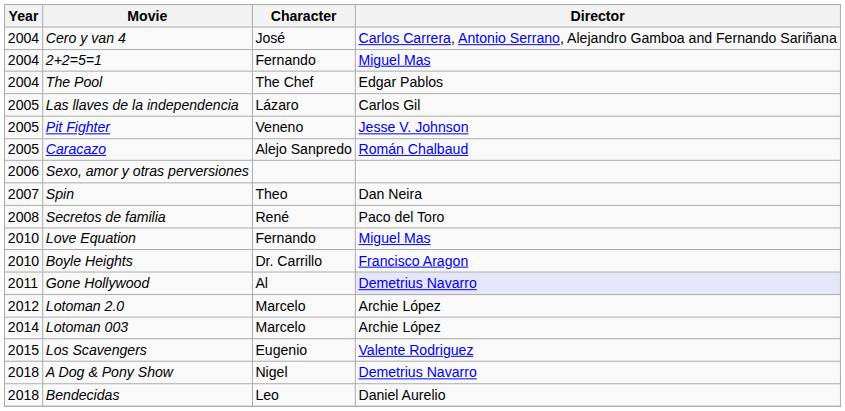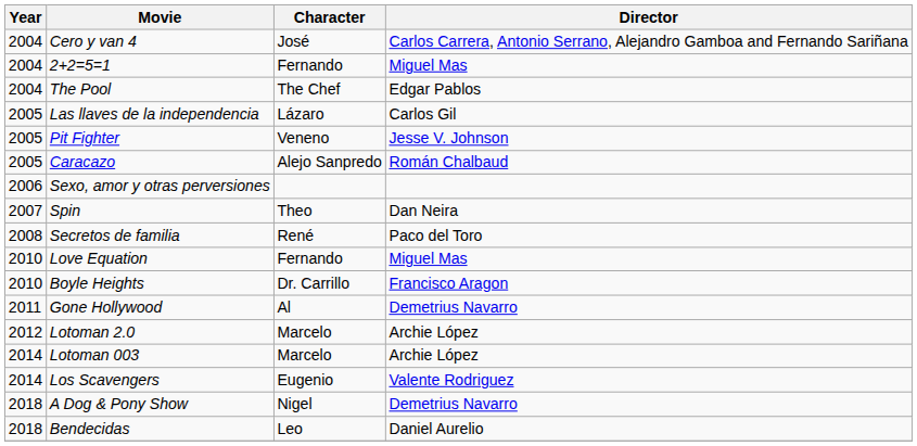 <table class="wikitable" style="font-size: 90%;">
 <tr>
 <th>Year</th>
 <th>Movie</th>
 <th>Character</th>
 <th>Director</th>
 </tr>
 <tr>
 <td>2004</td>
 <td><em>Cero y van 4</em></td>
 <td>José</td>
 <td><a href='#'>Carlos Carrera</a>, <a href='#'>Antonio Serrano</a>, Alejandro Gamboa and Fernando Sariñana</td>
 </tr>
 <tr>
 <td>2004</td>
 <td><em>2+2=5=1</em></td>
 <td>Fernando</td>
 <td><a href='#'>Miguel Mas</a></td>
 </tr>
 <tr>
 <td>2004</td>
 <td><em>The Pool</em></td>
 <td>The Chef</td>
 <td>Edgar Pablos</td>
 </tr>
 <tr>
 <td>2005</td>
 <td><em>Las llaves de la independencia</em></td>
 <td>Lázaro</td>
 <td>Carlos Gil</td>
 </tr>
 <tr>
 <td>2005</td>
 <td><em><a href='#'>Pit Fighter</a></em></td>
 <td>Veneno</td>
 <td><a href='#'>Jesse V. Johnson</a></td>
 </tr>
 <tr>
 <td>2005</td>
 <td><em><a href='#'>Caracazo</a></em></td>
 <td>Alejo Sanpredo</td>
 <td><a href='#'>Román Chalbaud</a></td>
 </tr>
 <tr>
 <td>2006</td>
 <td><em>Sexo, amor y otras perversiones</em></td>
 <td></td>
 <td></td>
 </tr>
 <tr>
 <td>2007</td>
 <td><em>Spin</em></td>
 <td>Theo</td>
 <td>Dan Neira</td>
 </tr>
 <tr>
 <td>2008</td>
 <td><em>Secretos de familia</em></td>
 <td>René</td>
 <td>Paco del Toro</td>
 </tr>
 <tr>
 <td>2010</td>
 <td><em>Love Equation</em></td>
 <td>Fernando</td>
 <td><a href='#'>Miguel Mas</a></td>
 </tr>
 <tr>
 <td>2010</td>
 <td><em>Boyle Heights</em></td>
 <td>Dr. Carrillo</td>
 <td><a href='#'>Francisco Aragon</a></td>
 </tr>
 <tr>
 <td>2011</td>
 <td><em>Gone Hollywood</em></td>
 <td>Al</td>
-<td style="background: lavender;"><a href='#'>Demetrius Navarro</a></td>
+<td><a href='#'>Demetrius Navarro</a></td>
 </tr>
 <tr>
 <td>2012</td>
 <td><em>Lotoman 2.0</em></td>
 <td>Marcelo</td>
 <td>Archie López</td>
 </tr>
 <tr>
 <td>2014</td>
 <td><em>Lotoman 003</em></td>
 <td>Marcelo</td>
 <td>Archie López</td>
 </tr>
 <tr>
-<td>2015</td>
+<td>2014</td>
 <td><em>Los Scavengers</em></td>
 <td>Eugenio</td>
 <td><a href='#'>Valente Rodriguez</a></td>
 </tr>
 <tr>
 <td>2018</td>
 <td><em>A Dog & Pony Show</em></td>
 <td>Nigel</td>
 <td><a href='#'>Demetrius Navarro</a></td>
 </tr>
 <tr>
 <td>2018</td>
 <td><em>Bendecidas</em></td>
 <td>Leo</td>
 <td>Daniel Aurelio</td>
 </tr>
 <tr>
 </tr>
 </table>
